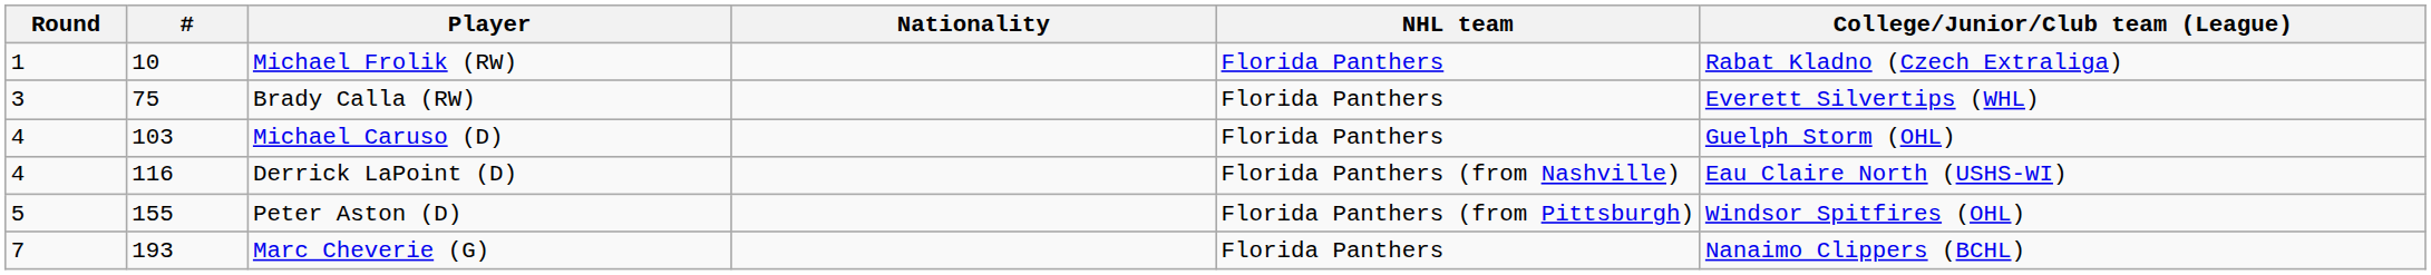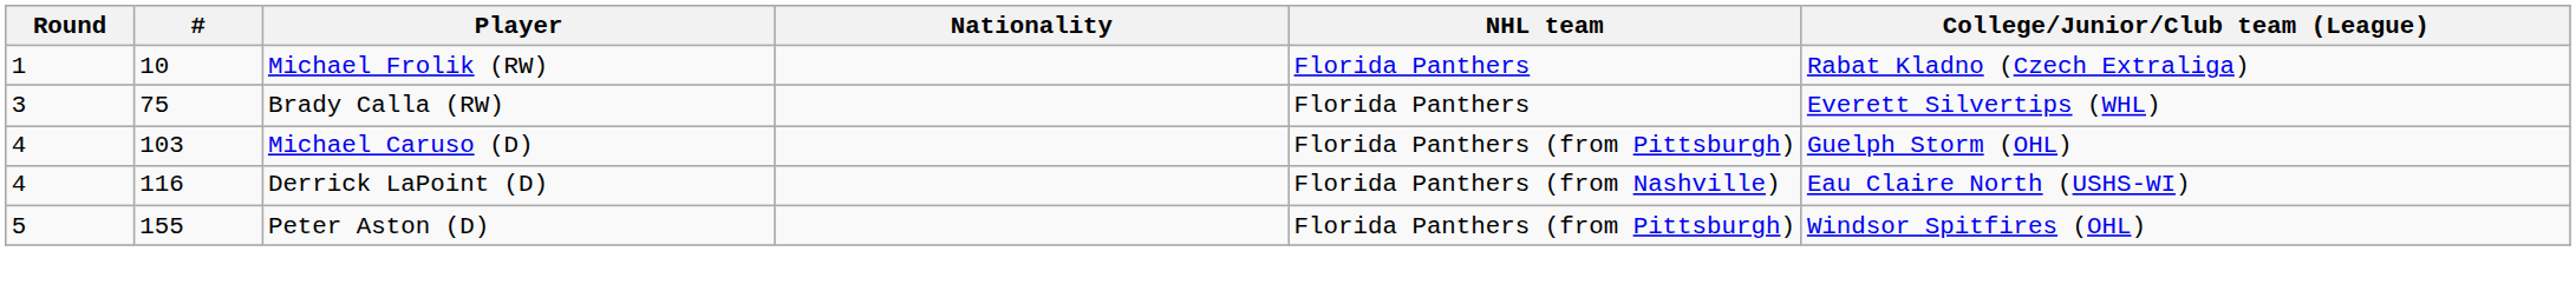 <table class="wikitable">
 <tr>
 <th bgcolor="#DDDDFF" width="5%">Round</th>
 <th bgcolor="#DDDDFF" width="5%">#</th>
 <th bgcolor="#DDDDFF" width="20%">Player</th>
 <th bgcolor="#DDDDFF" width="20%">Nationality</th>
 <th bgcolor="#DDDDFF" width="20%">NHL team</th>
 <th bgcolor="#DDDDFF" width="100%">College/Junior/Club team (League)</th>
 </tr>
 <tr>
 <td>1</td>
 <td>10</td>
 <td><a href='#'>Michael Frolik</a> (RW)</td>
 <td></td>
 <td><a href='#'>Florida Panthers</a></td>
 <td><a href='#'>Rabat Kladno</a> (<a href='#'>Czech Extraliga</a>)</td>
 </tr>
 <tr>
 <td>3</td>
 <td>75</td>
 <td>Brady Calla (RW)</td>
 <td></td>
 <td>Florida Panthers</td>
 <td><a href='#'>Everett Silvertips</a> (<a href='#'>WHL</a>)</td>
 </tr>
 <tr>
 <td>4</td>
 <td>103</td>
 <td><a href='#'>Michael Caruso</a> (D)</td>
 <td></td>
-<td>Florida Panthers</td>
+<td>Florida Panthers (from <a href='#'>Pittsburgh</a>)</td>
 <td><a href='#'>Guelph Storm</a> (<a href='#'>OHL</a>)</td>
 </tr>
 <tr>
 <td>4</td>
 <td>116</td>
 <td>Derrick LaPoint (D)</td>
 <td></td>
 <td>Florida Panthers (from <a href='#'>Nashville</a>)</td>
 <td><a href='#'>Eau Claire North</a> (<a href='#'>USHS-WI</a>)</td>
 </tr>
 <tr>
 <td>5</td>
 <td>155</td>
 <td>Peter Aston (D)</td>
 <td></td>
 <td>Florida Panthers (from <a href='#'>Pittsburgh</a>)</td>
 <td><a href='#'>Windsor Spitfires</a> (<a href='#'>OHL</a>)</td>
 </tr>
-<tr>
-<td>7</td>
-<td>193</td>
-<td><a href='#'>Marc Cheverie</a> (G)</td>
-<td></td>
-<td>Florida Panthers</td>
-<td><a href='#'>Nanaimo Clippers</a> (<a href='#'>BCHL</a>)</td>
-</tr>
 </table>
